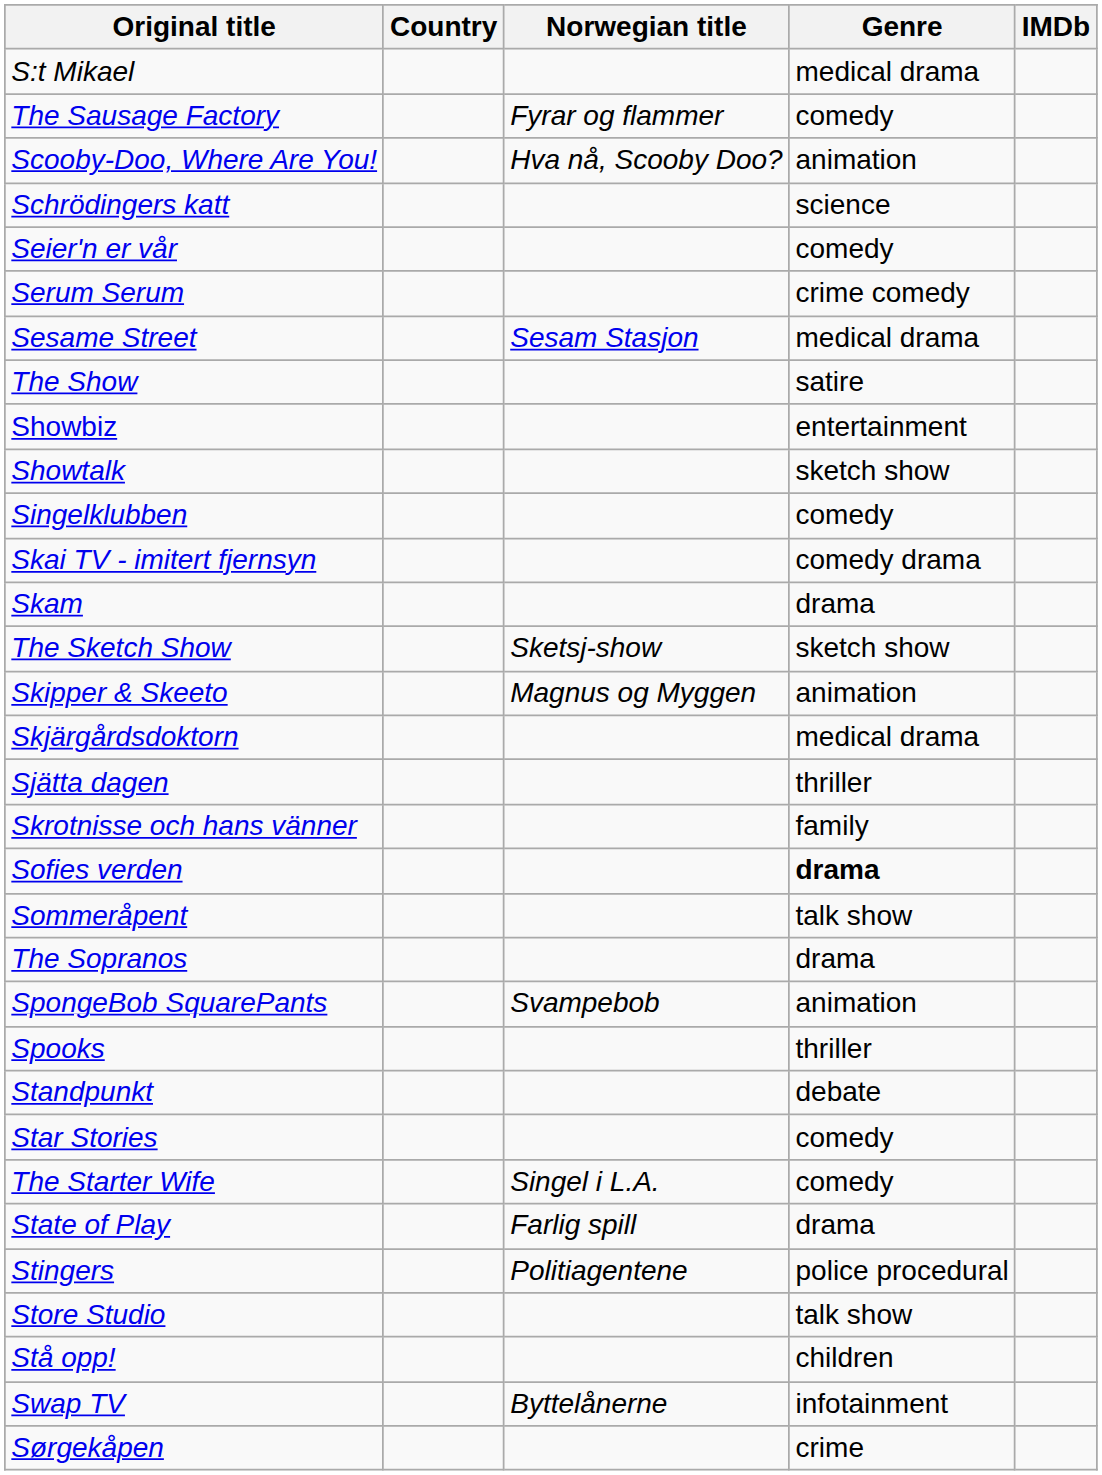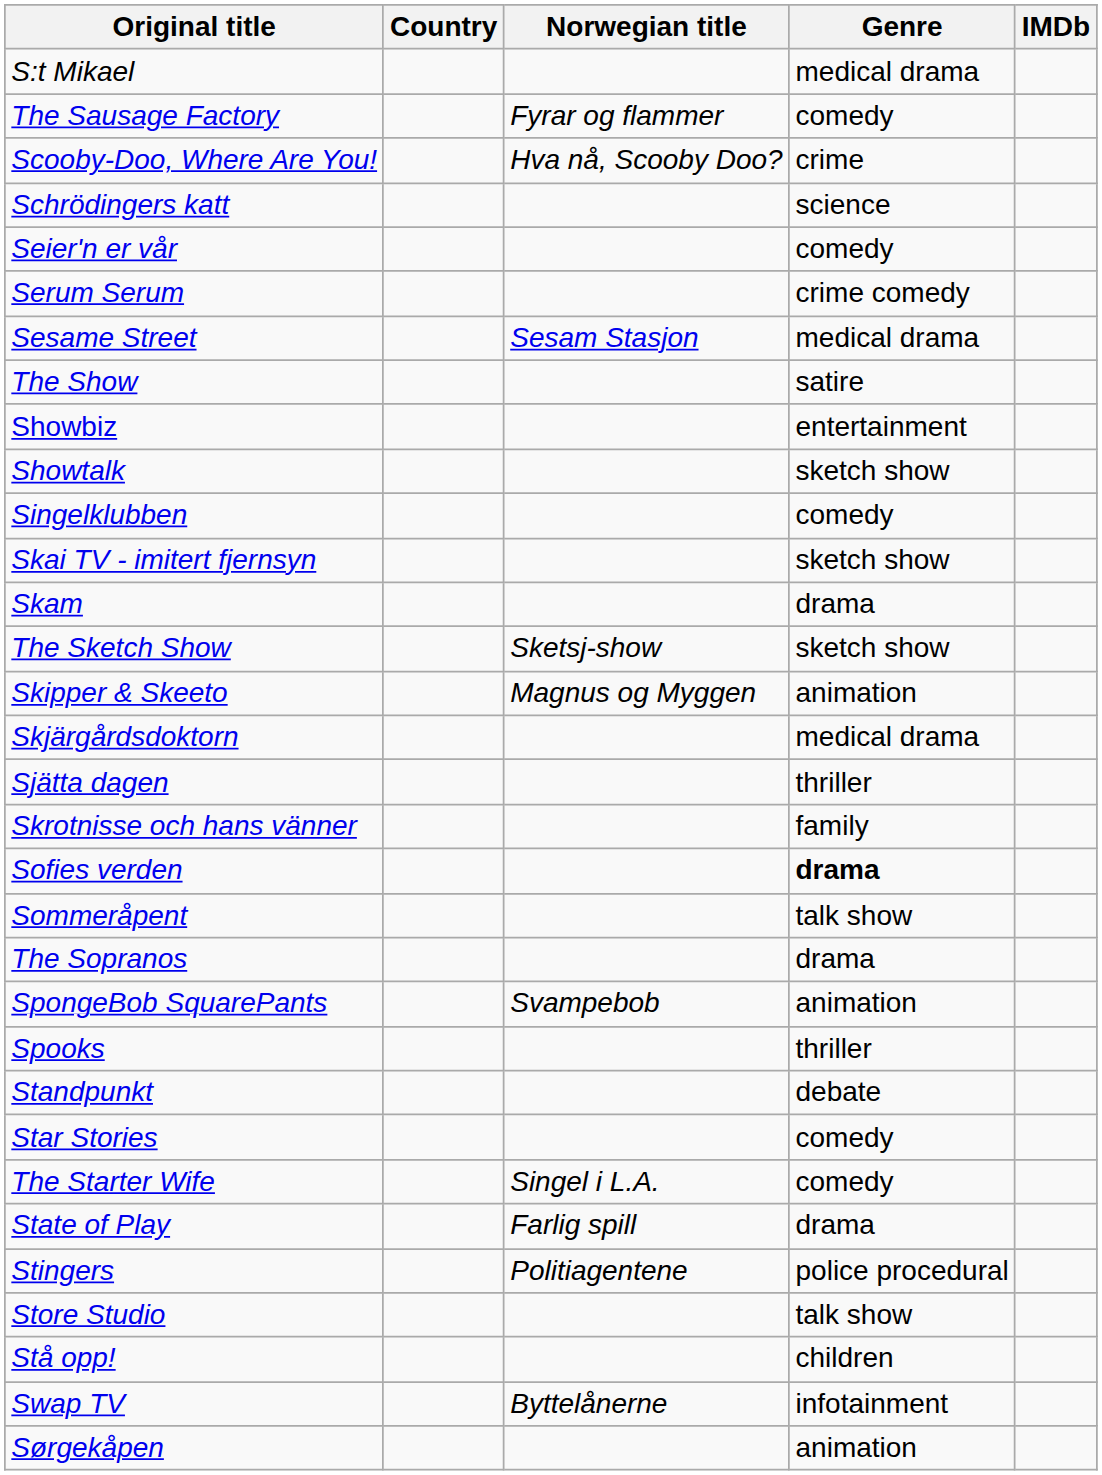 <table class="wikitable">
 <tr>
 <th>Original title</th>
 <th>Country</th>
 <th>Norwegian title</th>
 <th>Genre</th>
 <th>IMDb</th>
 </tr>
 <tr>
 <td><em>S:t Mikael</em></td>
 <td></td>
 <td></td>
 <td>medical drama</td>
 <td></td>
 </tr>
 <tr>
 <td><em><a href='#'>The Sausage Factory</a></em></td>
 <td> </td>
 <td><em>Fyrar og flammer</em></td>
 <td>comedy</td>
 <td></td>
 </tr>
 <tr>
 <td><em><a href='#'>Scooby-Doo, Where Are You!</a></em></td>
 <td></td>
 <td><em>Hva nå, Scooby Doo?</em></td>
-<td>animation</td>
+<td>crime</td>
 <td></td>
 </tr>
 <tr>
 <td><em><a href='#'>Schrödingers katt</a></em></td>
 <td></td>
 <td></td>
 <td>science</td>
 <td></td>
 </tr>
 <tr>
 <td><em><a href='#'>Seier'n er vår</a></em></td>
 <td></td>
 <td></td>
 <td>comedy</td>
 <td></td>
 </tr>
 <tr>
 <td><em><a href='#'>Serum Serum</a></em></td>
 <td></td>
 <td></td>
 <td>crime comedy</td>
 <td></td>
 </tr>
 <tr>
 <td><em><a href='#'>Sesame Street</a></em></td>
 <td></td>
 <td><em><a href='#'>Sesam Stasjon</a></em></td>
 <td>medical drama</td>
 <td></td>
 </tr>
 <tr>
 <td><em><a href='#'>The Show</a></em></td>
 <td></td>
 <td></td>
 <td>satire</td>
 <td></td>
 </tr>
 <tr>
 <td><a href='#'>Showbiz</a></td>
 <td></td>
 <td></td>
 <td>entertainment</td>
 <td></td>
 </tr>
 <tr>
 <td><em><a href='#'>Showtalk</a></em></td>
 <td></td>
 <td></td>
 <td>sketch show</td>
 <td></td>
 </tr>
 <tr>
 <td><em><a href='#'>Singelklubben</a></em></td>
 <td></td>
 <td></td>
 <td>comedy</td>
 <td></td>
 </tr>
 <tr>
 <td><em><a href='#'>Skai TV - imitert fjernsyn</a></em></td>
 <td></td>
 <td></td>
-<td>comedy drama</td>
+<td>sketch show</td>
 <td></td>
 </tr>
 <tr>
 <td><em><a href='#'>Skam</a></em></td>
 <td></td>
 <td></td>
 <td>drama</td>
 <td></td>
 </tr>
 <tr>
 <td><em><a href='#'>The Sketch Show</a></em></td>
 <td></td>
 <td><em>Sketsj-show</em></td>
 <td>sketch show</td>
 <td></td>
 </tr>
 <tr>
 <td><em><a href='#'>Skipper & Skeeto</a></em></td>
 <td></td>
 <td><em>Magnus og Myggen</em></td>
 <td>animation</td>
 <td></td>
 </tr>
 <tr>
 <td><em><a href='#'>Skjärgårdsdoktorn</a></em></td>
 <td> </td>
 <td></td>
 <td>medical drama</td>
 <td></td>
 </tr>
 <tr>
 <td><em><a href='#'>Sjätta dagen</a></em></td>
 <td></td>
 <td></td>
 <td>thriller</td>
 <td></td>
 </tr>
 <tr>
 <td><em><a href='#'>Skrotnisse och hans vänner</a></em></td>
 <td></td>
 <td></td>
 <td>family</td>
 <td></td>
 </tr>
 <tr>
 <td><em><a href='#'>Sofies verden</a></em></td>
 <td></td>
 <td></td>
 <td><strong>drama</strong></td>
 <td></td>
 </tr>
 <tr>
 <td><em><a href='#'>Sommeråpent</a></em></td>
 <td></td>
 <td></td>
 <td>talk show</td>
 <td></td>
 </tr>
 <tr>
 <td><em><a href='#'>The Sopranos</a></em></td>
 <td></td>
 <td></td>
 <td>drama</td>
 <td></td>
 </tr>
 <tr>
 <td><em><a href='#'>SpongeBob SquarePants</a></em></td>
 <td></td>
 <td><em>Svampebob</em></td>
 <td>animation</td>
 <td></td>
 </tr>
 <tr>
 <td><em><a href='#'>Spooks</a></em></td>
 <td></td>
 <td></td>
 <td>thriller</td>
 <td></td>
 </tr>
 <tr>
 <td><em><a href='#'>Standpunkt</a></em></td>
 <td></td>
 <td></td>
 <td>debate</td>
 <td></td>
 </tr>
 <tr>
 <td><em><a href='#'>Star Stories</a></em></td>
 <td></td>
 <td></td>
 <td>comedy</td>
 <td></td>
 </tr>
 <tr>
 <td><em><a href='#'>The Starter Wife</a></em></td>
 <td></td>
 <td><em>Singel i L.A.</em></td>
 <td>comedy</td>
 <td></td>
 </tr>
 <tr>
 <td><em><a href='#'>State of Play</a></em></td>
 <td></td>
 <td><em>Farlig spill</em></td>
 <td>drama</td>
 <td></td>
 </tr>
 <tr>
 <td><em><a href='#'>Stingers</a></em></td>
 <td></td>
 <td><em>Politiagentene</em></td>
 <td>police procedural</td>
 <td></td>
 </tr>
 <tr>
 <td><em><a href='#'>Store Studio</a></em></td>
 <td></td>
 <td></td>
 <td>talk show</td>
 <td></td>
 </tr>
 <tr>
 <td><em><a href='#'>Stå opp!</a></em></td>
 <td></td>
 <td></td>
 <td>children</td>
 <td></td>
 </tr>
 <tr>
 <td><em><a href='#'>Swap TV</a></em></td>
 <td></td>
 <td><em>Byttelånerne</em></td>
 <td>infotainment</td>
 <td></td>
 </tr>
 <tr>
 <td><em><a href='#'>Sørgekåpen</a></em></td>
 <td></td>
 <td></td>
-<td>crime</td>
+<td>animation</td>
 <td></td>
 </tr>
 </table>
